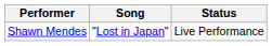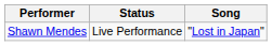 <table class="wikitable" style="font-size:85%">
 <tr>
 <th>Performer</th>
+<th>Status</th>
 <th>Song</th>
-<th>Status</th>
 </tr>
 <tr>
 <td> <a href='#'>Shawn Mendes</a></td>
+<td>Live Performance</td>
 <td>"<a href='#'>Lost in Japan</a>"</td>
-<td>Live Performance</td>
 </tr>
 </table>
